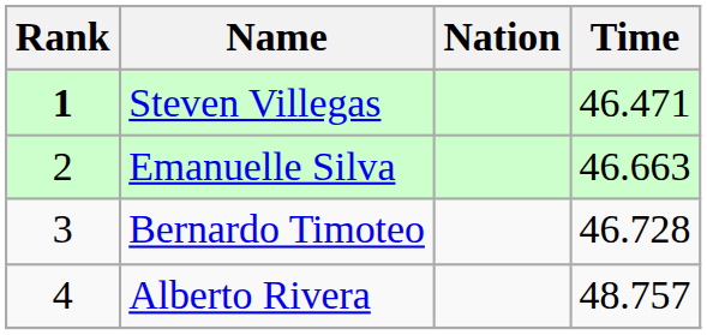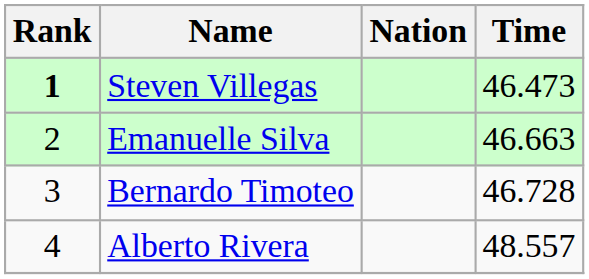 <table class="wikitable" style="text-align:center">
 <tr>
 <th>Rank</th>
 <th>Name</th>
 <th>Nation</th>
 <th>Time</th>
 </tr>
 <tr bgcolor=ccffcc>
 <td><strong>1</strong></td>
 <td align=left><a href='#'>Steven Villegas</a></td>
 <td align=left></td>
-<td>46.471</td>
+<td>46.473</td>
 </tr>
 <tr bgcolor=ccffcc>
 <td>2</td>
 <td align=left><a href='#'>Emanuelle Silva</a></td>
 <td align=left></td>
 <td>46.663</td>
 </tr>
 <tr>
 <td>3</td>
 <td align=left><a href='#'>Bernardo Timoteo</a></td>
 <td align=left></td>
 <td>46.728</td>
 </tr>
 <tr>
 <td>4</td>
 <td align=left><a href='#'>Alberto Rivera</a></td>
 <td align=left></td>
-<td>48.757</td>
+<td>48.557</td>
 </tr>
 <tr>
 </tr>
 </table>
